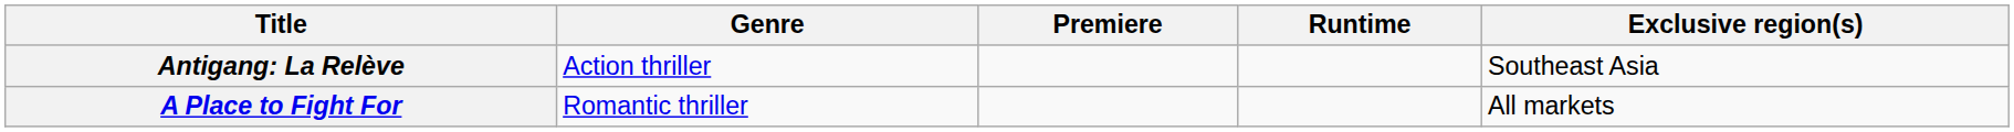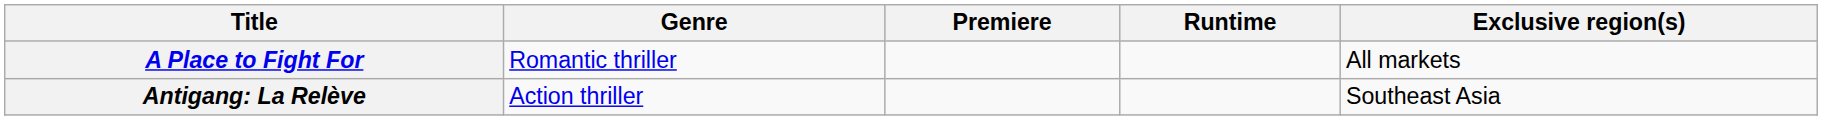 <table class="wikitable plainrowheaders sortable" style="width:99%;">
 <tr>
 <th>Title</th>
 <th>Genre</th>
 <th>Premiere</th>
 <th>Runtime</th>
 <th>Exclusive region(s)</th>
 </tr>
 <tr>
+<th scope="row"><em><a href='#'>A Place to Fight For</a></em></th>
+<td><a href='#'>Romantic thriller</a></td>
+<td></td>
+<td></td>
+<td>All markets</td>
+</tr>
+<tr>
 <th scope="row"><em>Antigang: La Relève</em></th>
 <td><a href='#'>Action thriller</a></td>
 <td></td>
 <td></td>
 <td>Southeast Asia</td>
 </tr>
-<tr>
-<th scope="row"><em><a href='#'>A Place to Fight For</a></em></th>
-<td><a href='#'>Romantic thriller</a></td>
-<td></td>
-<td></td>
-<td>All markets</td>
-</tr>
 </table>
